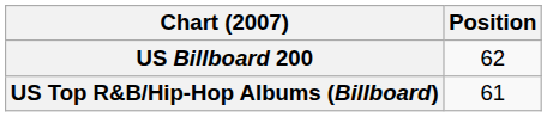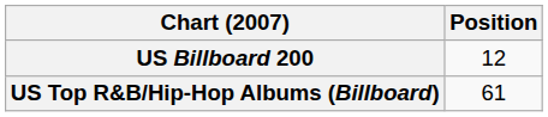 <table class="wikitable sortable plainrowheaders">
 <tr>
 <th>Chart (2007)</th>
 <th>Position</th>
 </tr>
 <tr>
 <th scope="row">US <em>Billboard</em> 200</th>
-<td style="text-align:center;">62</td>
+<td style="text-align:center;">12</td>
 </tr>
 <tr>
 <th scope="row">US Top R&B/Hip-Hop Albums (<em>Billboard</em>)</th>
 <td style="text-align:center;">61</td>
 </tr>
 </table>
